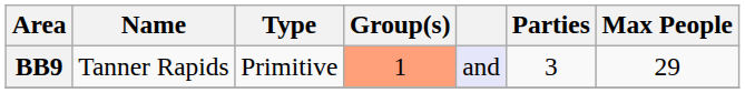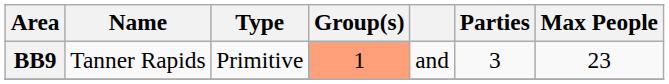 <table class="wikitable" style="margin: 1em auto 1em auto;text-align:center">
 <tr>
 <th>Area</th>
 <th>Name</th>
 <th>Type</th>
 <th>Group(s)</th>
 <th></th>
 <th>Parties</th>
 <th>Max People</th>
 </tr>
 <tr>
 <th>BB9</th>
 <td>Tanner Rapids</td>
 <td>Primitive</td>
 <td style="background: lightsalmon;">1</td>
-<td style="background: lavender;">and</td>
+<td>and</td>
 <td>3</td>
-<td>29</td>
+<td>23</td>
 </tr>
 <tr>
 </tr>
 </table>
